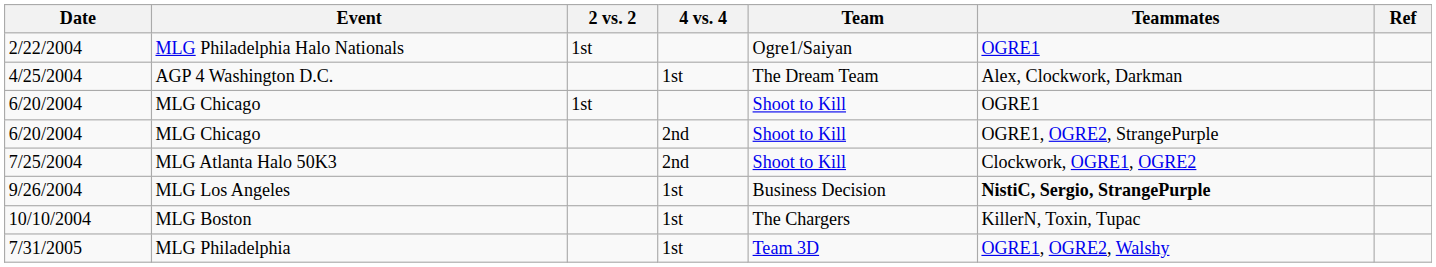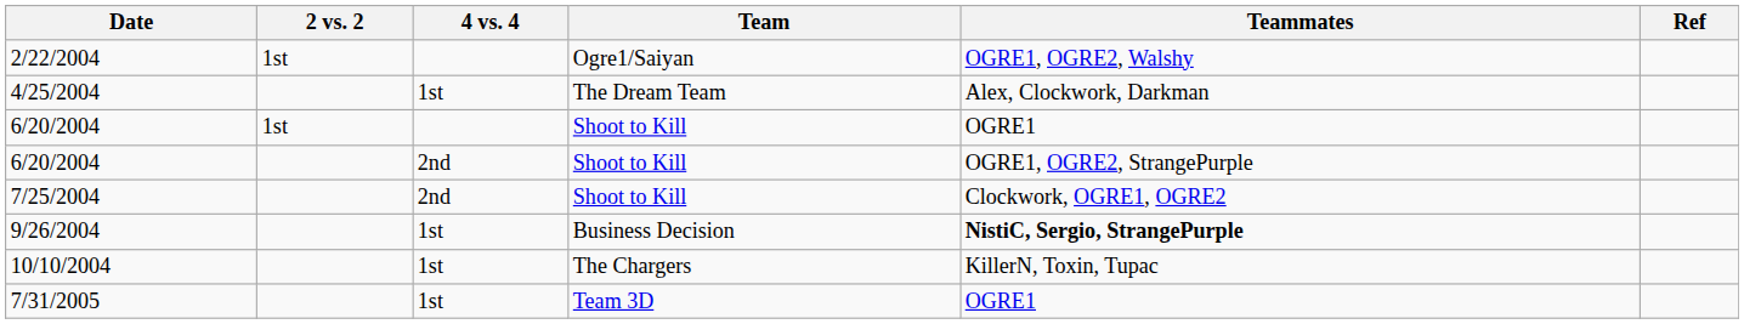 <table class="sortable wikitable" style="width:100%;">
 <tr>
 <th>Date</th>
-<th>Event</th>
 <th>2 vs. 2</th>
 <th>4 vs. 4</th>
 <th>Team</th>
 <th>Teammates</th>
 <th>Ref</th>
 </tr>
 <tr>
 <td>2/22/2004</td>
-<td><a href='#'>MLG</a> Philadelphia Halo Nationals</td>
 <td>1st</td>
 <td></td>
 <td>Ogre1/Saiyan</td>
-<td><a href='#'>OGRE1</a></td>
+<td><a href='#'>OGRE1</a>, <a href='#'>OGRE2</a>, <a href='#'>Walshy</a></td>
 <td></td>
 </tr>
 <tr>
 <td>4/25/2004</td>
-<td>AGP 4 Washington D.C.</td>
 <td></td>
 <td>1st</td>
 <td>The Dream Team</td>
 <td>Alex, Clockwork, Darkman</td>
 <td></td>
 </tr>
 <tr>
 <td>6/20/2004</td>
-<td>MLG Chicago</td>
 <td>1st</td>
 <td></td>
 <td><a href='#'>Shoot to Kill</a></td>
 <td>OGRE1</td>
 <td></td>
 </tr>
 <tr>
 <td>6/20/2004</td>
-<td>MLG Chicago</td>
 <td></td>
 <td>2nd</td>
 <td><a href='#'>Shoot to Kill</a></td>
 <td>OGRE1, <a href='#'>OGRE2</a>, StrangePurple</td>
 <td></td>
 </tr>
 <tr>
 <td>7/25/2004</td>
-<td>MLG Atlanta Halo 50K3</td>
 <td></td>
 <td>2nd</td>
 <td><a href='#'>Shoot to Kill</a></td>
 <td>Clockwork, <a href='#'>OGRE1</a>, <a href='#'>OGRE2</a></td>
 <td></td>
 </tr>
 <tr>
 <td>9/26/2004</td>
-<td>MLG Los Angeles</td>
 <td></td>
 <td>1st</td>
 <td>Business Decision</td>
 <td><strong>NistiC, Sergio, StrangePurple</strong></td>
 <td></td>
 </tr>
 <tr>
 <td>10/10/2004</td>
-<td>MLG Boston</td>
 <td></td>
 <td>1st</td>
 <td>The Chargers</td>
 <td>KillerN, Toxin, Tupac</td>
 <td></td>
 </tr>
 <tr>
 <td>7/31/2005</td>
-<td>MLG Philadelphia</td>
 <td></td>
 <td>1st</td>
 <td><a href='#'>Team 3D</a></td>
-<td><a href='#'>OGRE1</a>, <a href='#'>OGRE2</a>, <a href='#'>Walshy</a></td>
+<td><a href='#'>OGRE1</a></td>
 <td></td>
 </tr>
 </table>
